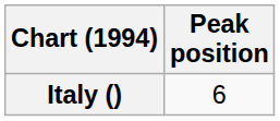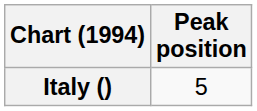 <table class="wikitable plainrowheaders">
 <tr>
 <th scope="col">Chart (1994)</th>
 <th scope="col">Peak<br>position</th>
 </tr>
 <tr>
 <th scope="row">Italy ()</th>
-<td align="center">6</td>
+<td align="center">5</td>
 </tr>
 </table>
